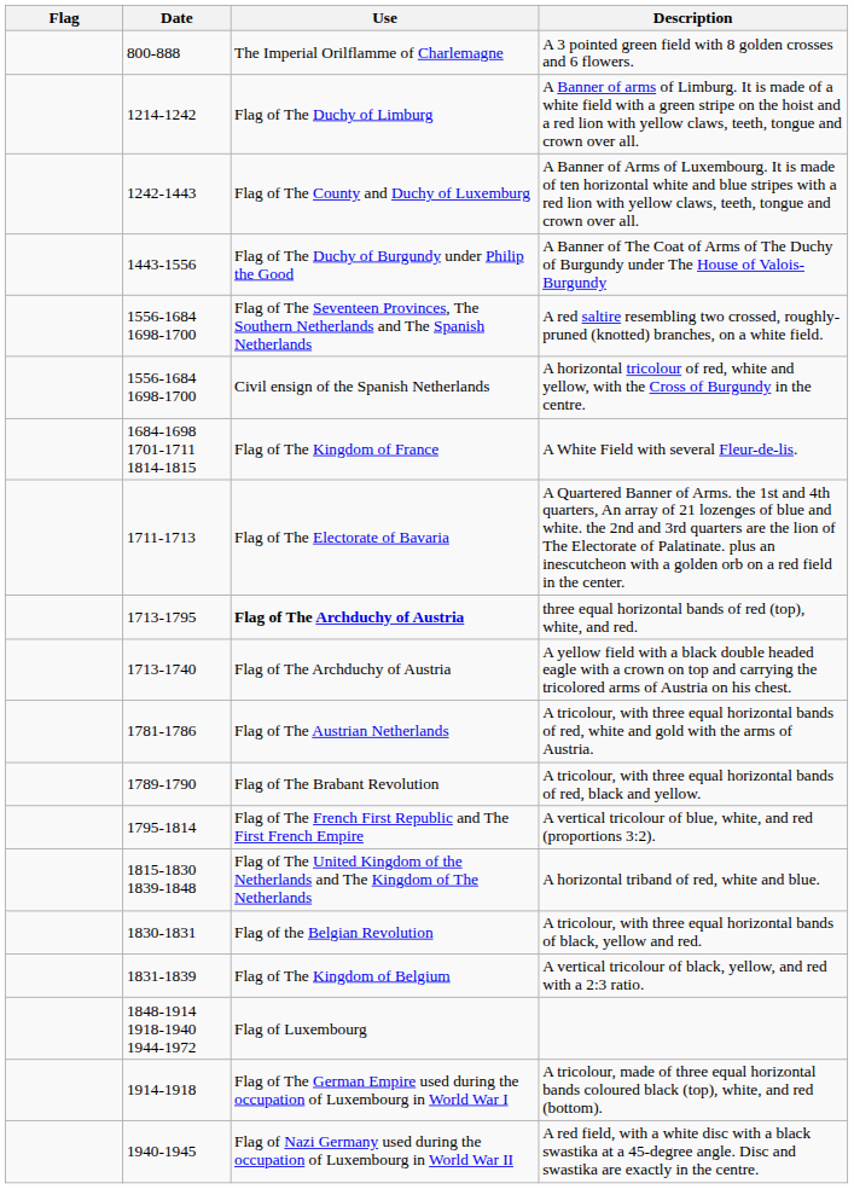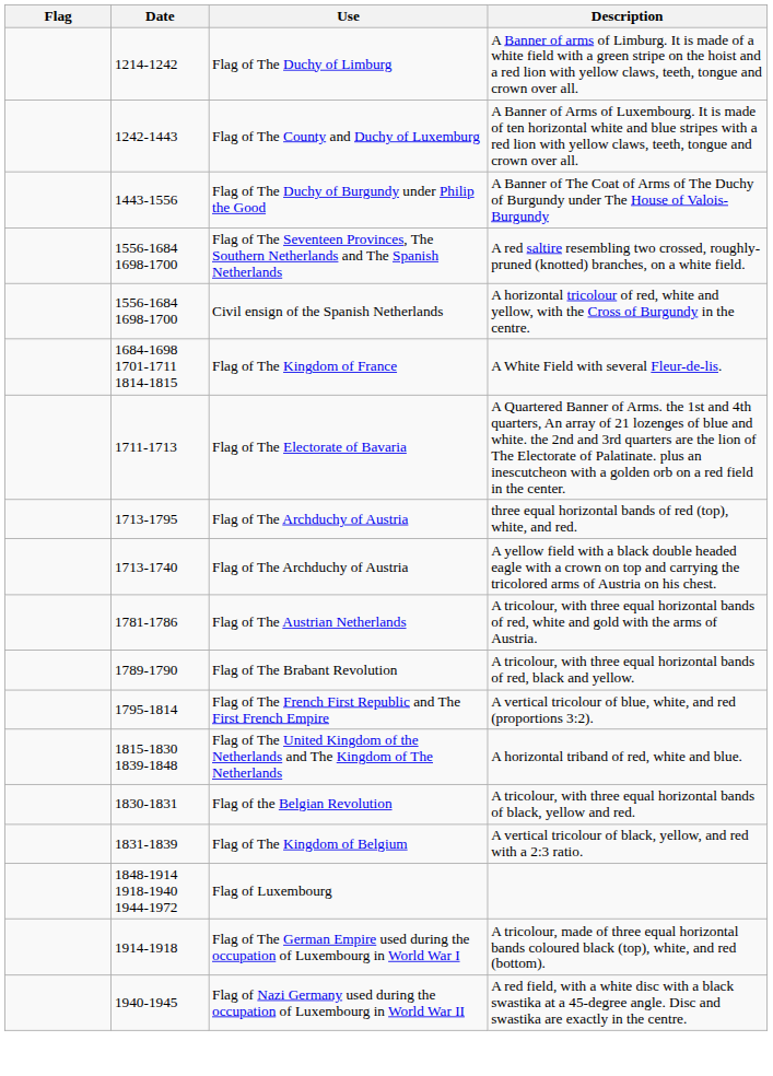 <table class="wikitable">
 <tr>
 <th width="110">Flag</th>
 <th width="100">Date</th>
 <th width="300">Use</th>
 <th width="300">Description</th>
-</tr>
-<tr>
-<td></td>
-<td>800-888</td>
-<td>The Imperial Orilflamme of <a href='#'>Charlemagne</a></td>
-<td>A 3 pointed green field with 8 golden crosses and 6 flowers.</td>
 </tr>
 <tr>
 <td></td>
 <td>1214-1242</td>
 <td>Flag of The <a href='#'>Duchy of Limburg</a></td>
 <td>A <a href='#'>Banner of arms</a> of Limburg. It is made of a white field with a green stripe on the hoist and a red lion with yellow claws, teeth, tongue and crown over all.</td>
 </tr>
 <tr>
 <td></td>
 <td>1242-1443</td>
 <td>Flag of The <a href='#'>County</a> and <a href='#'>Duchy of Luxemburg</a></td>
 <td>A Banner of Arms of Luxembourg. It is made of ten horizontal white and blue stripes with a red lion with yellow claws, teeth, tongue and crown over all.</td>
 </tr>
 <tr>
 <td></td>
 <td>1443-1556</td>
 <td>Flag of The <a href='#'>Duchy of Burgundy</a> under <a href='#'>Philip the Good</a></td>
 <td>A Banner of The Coat of Arms of The Duchy of Burgundy under The <a href='#'>House of Valois-Burgundy</a></td>
 </tr>
 <tr>
 <td></td>
 <td>1556-1684<br>1698-1700</td>
 <td>Flag of The <a href='#'>Seventeen Provinces</a>, The <a href='#'>Southern Netherlands</a> and The <a href='#'>Spanish Netherlands</a></td>
 <td>A red <a href='#'>saltire</a> resembling two crossed, roughly-pruned (knotted) branches, on a white field.</td>
 </tr>
 <tr>
 <td></td>
 <td>1556-1684<br>1698-1700</td>
 <td>Civil ensign of the Spanish Netherlands</td>
 <td>A horizontal <a href='#'>tricolour</a> of red, white and yellow, with the <a href='#'>Cross of Burgundy</a> in the centre.</td>
 </tr>
 <tr>
 <td></td>
 <td>1684-1698<br>1701-1711<br>1814-1815</td>
 <td>Flag of The <a href='#'>Kingdom of France</a></td>
 <td>A White Field with several <a href='#'>Fleur-de-lis</a>.</td>
 </tr>
 <tr>
 <td></td>
 <td>1711-1713</td>
 <td>Flag of The <a href='#'>Electorate of Bavaria</a></td>
 <td>A Quartered Banner of Arms. the 1st and 4th quarters, An array of 21 lozenges of blue and white. the 2nd and 3rd quarters are the lion of The Electorate of Palatinate. plus an inescutcheon with a golden orb on a red field in the center.</td>
 </tr>
 <tr>
 <td></td>
 <td>1713-1795</td>
-<td><strong>Flag of The <a href='#'>Archduchy of Austria</a></strong></td>
+<td>Flag of The <a href='#'>Archduchy of Austria</a></td>
 <td>three equal horizontal bands of red (top), white, and red.</td>
 </tr>
 <tr>
 <td></td>
 <td>1713-1740</td>
 <td>Flag of The Archduchy of Austria</td>
 <td>A yellow field with a black double headed eagle with a crown on top and carrying the tricolored arms of Austria on his chest.</td>
 </tr>
 <tr>
 <td></td>
 <td>1781-1786</td>
 <td>Flag of The <a href='#'>Austrian Netherlands</a></td>
 <td>A tricolour, with three equal horizontal bands of red, white and gold with the arms of Austria.</td>
 </tr>
 <tr>
 <td></td>
 <td>1789-1790</td>
 <td>Flag of The Brabant Revolution</td>
 <td>A tricolour, with three equal horizontal bands of red, black and yellow.</td>
 </tr>
 <tr>
 <td></td>
 <td>1795-1814</td>
 <td>Flag of The <a href='#'>French First Republic</a> and  The <a href='#'>First French Empire</a></td>
 <td>A vertical tricolour of blue, white, and red (proportions 3:2).</td>
 </tr>
 <tr>
 <td></td>
 <td>1815-1830<br>1839-1848</td>
 <td>Flag of The <a href='#'>United Kingdom of the Netherlands</a> and The <a href='#'>Kingdom of The Netherlands</a></td>
 <td>A horizontal triband of red, white and blue.</td>
 </tr>
 <tr>
 <td></td>
 <td>1830-1831</td>
 <td>Flag of the <a href='#'>Belgian Revolution</a></td>
 <td>A tricolour, with three equal horizontal bands of black, yellow and red.</td>
 </tr>
 <tr>
 <td></td>
 <td>1831-1839</td>
 <td>Flag of The <a href='#'>Kingdom of Belgium</a></td>
 <td>A vertical tricolour of black, yellow, and red with a 2:3 ratio.</td>
 </tr>
 <tr>
 <td></td>
 <td>1848-1914<br>1918-1940<br>1944-1972</td>
 <td>Flag of Luxembourg</td>
 <td></td>
 </tr>
 <tr>
 <td></td>
 <td>1914-1918</td>
 <td>Flag of The <a href='#'>German Empire</a> used during the <a href='#'>occupation</a> of Luxembourg in <a href='#'>World War I</a></td>
 <td>A tricolour, made of three equal horizontal bands coloured black (top), white, and red (bottom).</td>
 </tr>
 <tr>
 <td></td>
 <td>1940-1945</td>
 <td>Flag of <a href='#'>Nazi Germany</a> used during the <a href='#'>occupation</a> of Luxembourg in <a href='#'>World War II</a></td>
 <td>A red field, with a white disc with a black swastika at a 45-degree angle. Disc and swastika are exactly in the centre.</td>
 </tr>
 </table>
